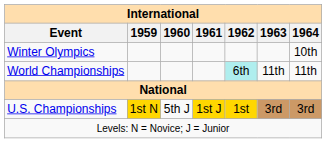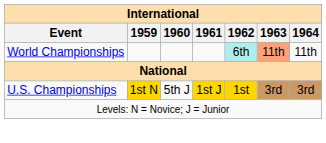 <table class="wikitable" style="text-align:center">
 <tr>
 <th style="background-color: #ffdead; " colspan=7 align=center>International</th>
 </tr>
 <tr>
 <th>Event</th>
 <th>1959</th>
 <th>1960</th>
 <th>1961</th>
 <th>1962</th>
 <th>1963</th>
 <th>1964</th>
 </tr>
 <tr>
-<td align=left><a href='#'>Winter Olympics</a></td>
-<td></td>
-<td></td>
-<td></td>
-<td></td>
-<td></td>
-<td>10th</td>
-</tr>
-<tr>
 <td align=left><a href='#'>World Championships</a></td>
 <td></td>
 <td></td>
 <td></td>
 <td style="background: paleturquoise;">6th</td>
-<td>11th</td>
+<td style="background: lightsalmon;">11th</td>
 <td>11th</td>
 </tr>
 <tr>
 <th style="background-color: #ffdead; " colspan=7 align=center>National</th>
 </tr>
 <tr>
 <td align=left><a href='#'>U.S. Championships</a></td>
 <td bgcolor=gold>1st N</td>
 <td>5th J</td>
 <td bgcolor=gold>1st J</td>
 <td bgcolor=gold>1st</td>
 <td bgcolor=cc9966>3rd</td>
 <td bgcolor=cc9966>3rd</td>
 </tr>
 <tr>
 <td colspan=7 align=center><small> Levels: N = Novice; J = Junior </small></td>
 </tr>
 </table>
